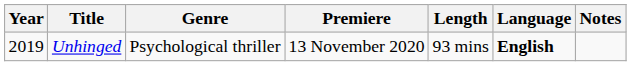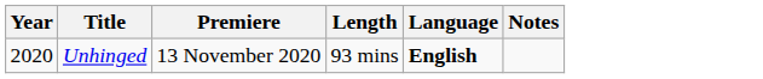 <table class="wikitable sortable">
 <tr>
 <th>Year</th>
 <th>Title</th>
-<th>Genre</th>
 <th>Premiere</th>
 <th>Length</th>
 <th>Language</th>
 <th>Notes</th>
 </tr>
 <tr>
-<td>2019</td>
+<td>2020</td>
 <td><em><a href='#'>Unhinged</a></em></td>
-<td>Psychological thriller</td>
 <td>13 November 2020</td>
 <td>93 mins</td>
 <td><strong>English</strong></td>
 <td></td>
 </tr>
 </table>
